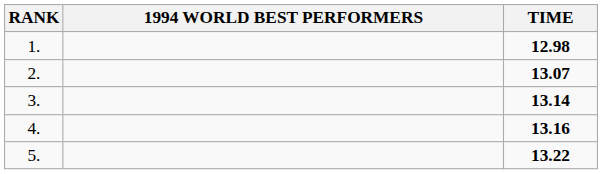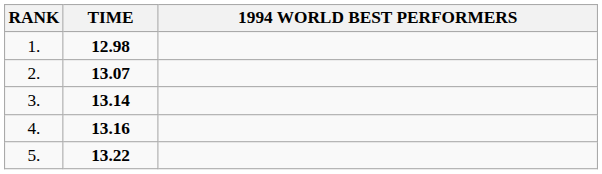 <table class=wikitable>
 <tr>
 <th>RANK</th>
+<th align="center" style="width: 5em">TIME</th>
 <th align="center" style="width: 25em">1994 WORLD BEST PERFORMERS</th>
-<th align="center" style="width: 5em">TIME</th>
 </tr>
 <tr>
 <td align="center">1.</td>
+<td align="center"><strong>12.98</strong></td>
 <td></td>
-<td align="center"><strong>12.98</strong></td>
 </tr>
 <tr>
 <td align="center">2.</td>
+<td align="center"><strong>13.07</strong></td>
 <td></td>
-<td align="center"><strong>13.07</strong></td>
 </tr>
 <tr>
 <td align="center">3.</td>
+<td align="center"><strong>13.14</strong></td>
 <td></td>
-<td align="center"><strong>13.14</strong></td>
 </tr>
 <tr>
 <td align="center">4.</td>
+<td align="center"><strong>13.16</strong></td>
 <td></td>
-<td align="center"><strong>13.16</strong></td>
 </tr>
 <tr>
 <td align="center">5.</td>
+<td align="center"><strong>13.22</strong></td>
 <td></td>
-<td align="center"><strong>13.22</strong></td>
 </tr>
 </table>
